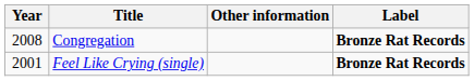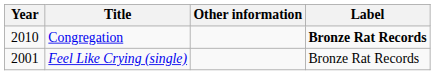 <table class="wikitable">
 <tr>
 <th align="center" valign="top" width="40">Year</th>
 <th align="left" valign="top">Title</th>
 <th align="left" valign="top">Other information</th>
 <th align="left" valign="top">Label</th>
 </tr>
 <tr>
-<td align="center" valign="top" width="40">2008</td>
+<td align="center" valign="top" width="40">2010</td>
 <td align="left" valign="top"><a href='#'>Congregation</a></td>
 <td align="left" valign="top"></td>
 <td align="left" valign="top"><strong>Bronze Rat Records</strong></td>
 </tr>
 <tr>
 <td align="center" valign="top" width="40">2001</td>
 <td align="left" valign="top"><em><a href='#'>Feel Like Crying (single)</a></em></td>
 <td align="left" valign="top"></td>
-<td align="left" valign="top"><strong>Bronze Rat Records</strong></td>
+<td align="left" valign="top">Bronze Rat Records</td>
 </tr>
 </table>
